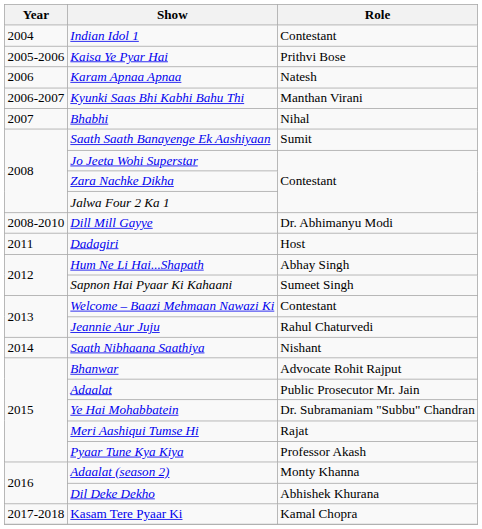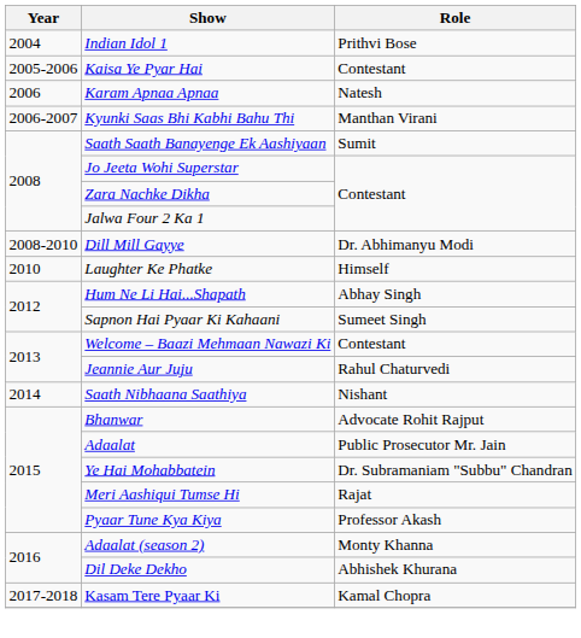 <table class="wikitable">
 <tr>
 <th>Year</th>
 <th>Show</th>
 <th>Role</th>
 </tr>
 <tr>
 <td>2004</td>
 <td><em><a href='#'>Indian Idol 1</a></em></td>
-<td>Contestant</td>
+<td>Prithvi Bose</td>
 </tr>
 <tr>
 <td>2005-2006</td>
 <td><em><a href='#'>Kaisa Ye Pyar Hai</a></em></td>
-<td>Prithvi Bose</td>
+<td>Contestant</td>
 </tr>
 <tr>
 <td>2006</td>
 <td><em><a href='#'>Karam Apnaa Apnaa</a></em></td>
 <td>Natesh</td>
 </tr>
 <tr>
 <td>2006-2007</td>
 <td><em><a href='#'>Kyunki Saas Bhi Kabhi Bahu Thi</a></em></td>
 <td>Manthan Virani</td>
-</tr>
-<tr>
-<td>2007</td>
-<td><em><a href='#'>Bhabhi</a></em></td>
-<td>Nihal</td>
 </tr>
 <tr>
 <td rowspan="4">2008</td>
 <td><em><a href='#'>Saath Saath Banayenge Ek Aashiyaan</a></em></td>
 <td>Sumit</td>
 </tr>
 <tr>
 <td><em><a href='#'>Jo Jeeta Wohi Superstar</a></em></td>
 <td rowspan="3">Contestant</td>
 </tr>
 <tr>
 <td><em><a href='#'>Zara Nachke Dikha</a></em></td>
 </tr>
 <tr>
 <td><em>Jalwa Four 2 Ka 1</em></td>
 </tr>
 <tr>
 <td>2008-2010</td>
 <td><em><a href='#'>Dill Mill Gayye</a></em></td>
 <td>Dr. Abhimanyu Modi</td>
 </tr>
 <tr>
-<td>2011</td>
-<td><em><a href='#'>Dadagiri</a></em></td>
-<td>Host</td>
+<td>2010</td>
+<td><em>Laughter Ke Phatke</em></td>
+<td>Himself</td>
 </tr>
 <tr>
 <td rowspan="2">2012</td>
 <td><em><a href='#'>Hum Ne Li Hai...Shapath</a></em></td>
 <td>Abhay Singh</td>
 </tr>
 <tr>
 <td><em>Sapnon Hai Pyaar Ki Kahaani</em></td>
 <td>Sumeet Singh</td>
 </tr>
 <tr>
 <td rowspan="2">2013</td>
 <td><em><a href='#'>Welcome&nbsp;– Baazi Mehmaan Nawazi Ki</a></em></td>
 <td>Contestant</td>
 </tr>
 <tr>
 <td><em><a href='#'>Jeannie Aur Juju</a></em></td>
 <td>Rahul Chaturvedi</td>
 </tr>
 <tr>
 <td>2014</td>
 <td><em><a href='#'>Saath Nibhaana Saathiya</a></em></td>
 <td>Nishant</td>
 </tr>
 <tr>
 <td rowspan="5">2015</td>
 <td><em><a href='#'>Bhanwar</a></em></td>
 <td>Advocate Rohit Rajput</td>
 </tr>
 <tr>
 <td><em><a href='#'>Adaalat</a></em></td>
 <td>Public Prosecutor Mr. Jain</td>
 </tr>
 <tr>
 <td><em><a href='#'>Ye Hai Mohabbatein</a></em></td>
 <td>Dr. Subramaniam "Subbu" Chandran</td>
 </tr>
 <tr>
 <td><em><a href='#'>Meri Aashiqui Tumse Hi</a></em></td>
 <td>Rajat</td>
 </tr>
 <tr>
 <td><em><a href='#'>Pyaar Tune Kya Kiya</a></em></td>
 <td>Professor Akash</td>
 </tr>
 <tr>
 <td rowspan="2">2016</td>
 <td><em><a href='#'>Adaalat (season 2)</a></em></td>
 <td>Monty Khanna</td>
 </tr>
 <tr>
 <td><em><a href='#'>Dil Deke Dekho</a></em></td>
 <td>Abhishek Khurana</td>
 </tr>
 <tr>
 <td>2017-2018</td>
 <td><a href='#'>Kasam Tere Pyaar Ki</a></td>
 <td>Kamal Chopra</td>
 </tr>
 <tr>
 </tr>
 </table>
